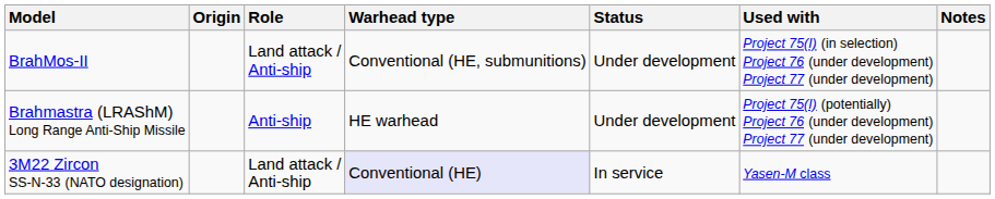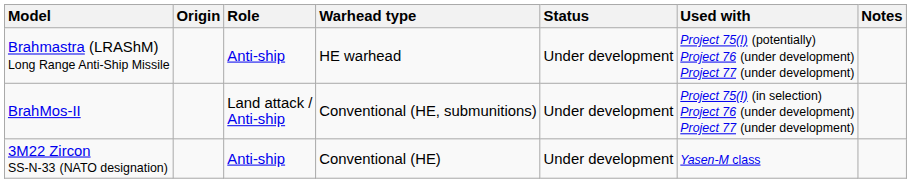 <table class="wikitable sortable" style="font-size: 92%;">
 <tr>
 <th style="text-align: left">Model</th>
 <th style="text-align: left">Origin</th>
 <th style="text-align: left">Role</th>
 <th style="text-align: left">Warhead type</th>
 <th style="text-align: left">Status</th>
 <th style="text-align: left">Used with</th>
 <th style="text-align: left">Notes</th>
 </tr>
 <tr>
+<td><a href='#'>Brahmastra</a> (LRAShM)<br><small>Long Range Anti-Ship Missile</small></td>
+<td></td>
+<td><a href='#'>Anti-ship</a></td>
+<td>HE warhead</td>
+<td>Under development</td>
+<td><a href='#'><em><small>Project 75(I)</small></em></a> <small>(potentially)</small><br><a href='#'><small><em>Project 76</em></small></a> <small>(under development)</small><br><a href='#'><small><em>Project 77</em></small></a> <small>(under development)</small></td>
+<td></td>
+</tr>
+<tr>
 <td><a href='#'>BrahMos-II</a></td>
 <td><br></td>
 <td>Land attack /<br><a href='#'>Anti-ship</a></td>
 <td>Conventional (HE, submunitions)</td>
 <td>Under development</td>
 <td><a href='#'><em><small>Project 75(I)</small></em></a> <small>(in selection)</small><br><a href='#'><small><em>Project 76</em></small></a> <small>(under development)</small><br><a href='#'><small><em>Project 77</em></small></a> <small>(under development)</small></td>
 <td></td>
 </tr>
 <tr>
-<td><a href='#'>Brahmastra</a> (LRAShM)<br><small>Long Range Anti-Ship Missile</small></td>
+<td><a href='#'>3M22 Zircon</a><br><small>SS-N-33</small> <small>(NATO designation)</small></td>
 <td></td>
 <td><a href='#'>Anti-ship</a></td>
-<td>HE warhead</td>
+<td>Conventional (HE)</td>
 <td>Under development</td>
-<td><a href='#'><em><small>Project 75(I)</small></em></a> <small>(potentially)</small><br><a href='#'><small><em>Project 76</em></small></a> <small>(under development)</small><br><a href='#'><small><em>Project 77</em></small></a> <small>(under development)</small></td>
-<td></td>
-</tr>
-<tr>
-<td><a href='#'>3M22 Zircon</a><br><small>SS-N-33</small> <small>(NATO designation)</small></td>
-<td></td>
-<td>Land attack /<br>Anti-ship</td>
-<td style="background: lavender;">Conventional (HE)</td>
-<td>In service</td>
 <td><a href='#'><small><em>Yasen-M</em> class</small></a></td>
 <td></td>
 </tr>
 </table>
